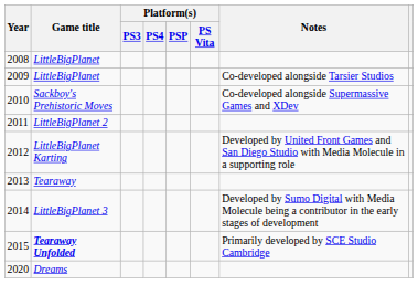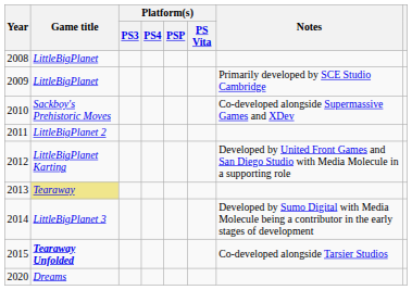 <table class="wikitable sortable">
 <tr>
 <th rowspan="2">Year</th>
 <th rowspan="2">Game title</th>
 <th colspan="4">Platform(s)</th>
 <th rowspan="2">Notes</th>
 <th rowspan="2"></th>
 </tr>
 <tr>
 <th><a href='#'>PS3</a></th>
 <th><a href='#'>PS4</a></th>
 <th><a href='#'>PSP</a></th>
 <th><a href='#'>PS Vita</a></th>
 </tr>
 <tr>
 <td>2008</td>
 <td><em><a href='#'>LittleBigPlanet</a></em></td>
 <td></td>
 <td></td>
 <td></td>
 <td></td>
 <td></td>
 <td style="text-align:center;"></td>
 </tr>
 <tr>
 <td>2009</td>
 <td><em><a href='#'>LittleBigPlanet</a></em></td>
 <td></td>
 <td></td>
 <td></td>
 <td></td>
-<td>Co-developed alongside <a href='#'>Tarsier Studios</a></td>
+<td>Primarily developed by <a href='#'>SCE Studio Cambridge</a></td>
 <td style="text-align:center;"></td>
 </tr>
 <tr>
 <td>2010</td>
 <td><em><a href='#'>Sackboy's Prehistoric Moves</a></em></td>
 <td></td>
 <td></td>
 <td></td>
 <td></td>
 <td>Co-developed alongside <a href='#'>Supermassive Games</a> and <a href='#'>XDev</a></td>
 <td style="text-align:center;"></td>
 </tr>
 <tr>
 <td>2011</td>
 <td><em><a href='#'>LittleBigPlanet 2</a></em></td>
 <td></td>
 <td></td>
 <td></td>
 <td></td>
 <td></td>
 <td style="text-align:center;"></td>
 </tr>
 <tr>
 <td>2012</td>
 <td><em><a href='#'>LittleBigPlanet Karting</a></em></td>
 <td></td>
 <td></td>
 <td></td>
 <td></td>
 <td>Developed by <a href='#'>United Front Games</a> and <a href='#'>San Diego Studio</a> with Media Molecule in a supporting role</td>
 <td style="text-align:center;"></td>
 </tr>
 <tr>
 <td>2013</td>
-<td><em><a href='#'>Tearaway</a></em></td>
+<td style="background: khaki;"><em><a href='#'>Tearaway</a></em></td>
 <td></td>
 <td></td>
 <td></td>
 <td></td>
 <td></td>
 <td style="text-align:center;"></td>
 </tr>
 <tr>
 <td>2014</td>
 <td><em><a href='#'>LittleBigPlanet 3</a></em></td>
 <td></td>
 <td></td>
 <td></td>
 <td></td>
 <td>Developed by <a href='#'>Sumo Digital</a> with Media Molecule being a contributor in the early stages of development</td>
 <td style="text-align:center;"></td>
 </tr>
 <tr>
 <td>2015</td>
 <td><strong><em><a href='#'>Tearaway Unfolded</a></em></strong></td>
 <td></td>
 <td></td>
 <td></td>
 <td></td>
-<td>Primarily developed by <a href='#'>SCE Studio Cambridge</a></td>
+<td>Co-developed alongside <a href='#'>Tarsier Studios</a></td>
 <td style="text-align:center;"></td>
 </tr>
 <tr>
 <td>2020</td>
 <td><em><a href='#'>Dreams</a></em></td>
 <td></td>
 <td></td>
 <td></td>
 <td></td>
 <td></td>
 <td style="text-align:center;"></td>
 </tr>
 </table>
